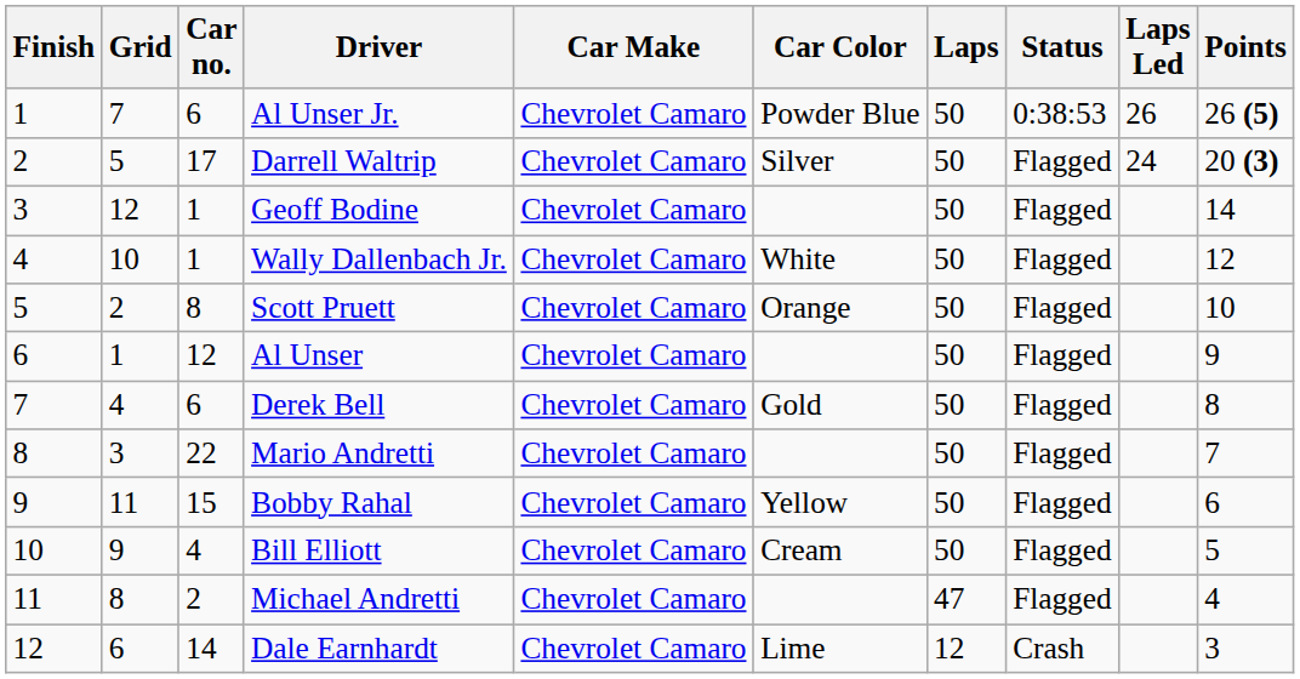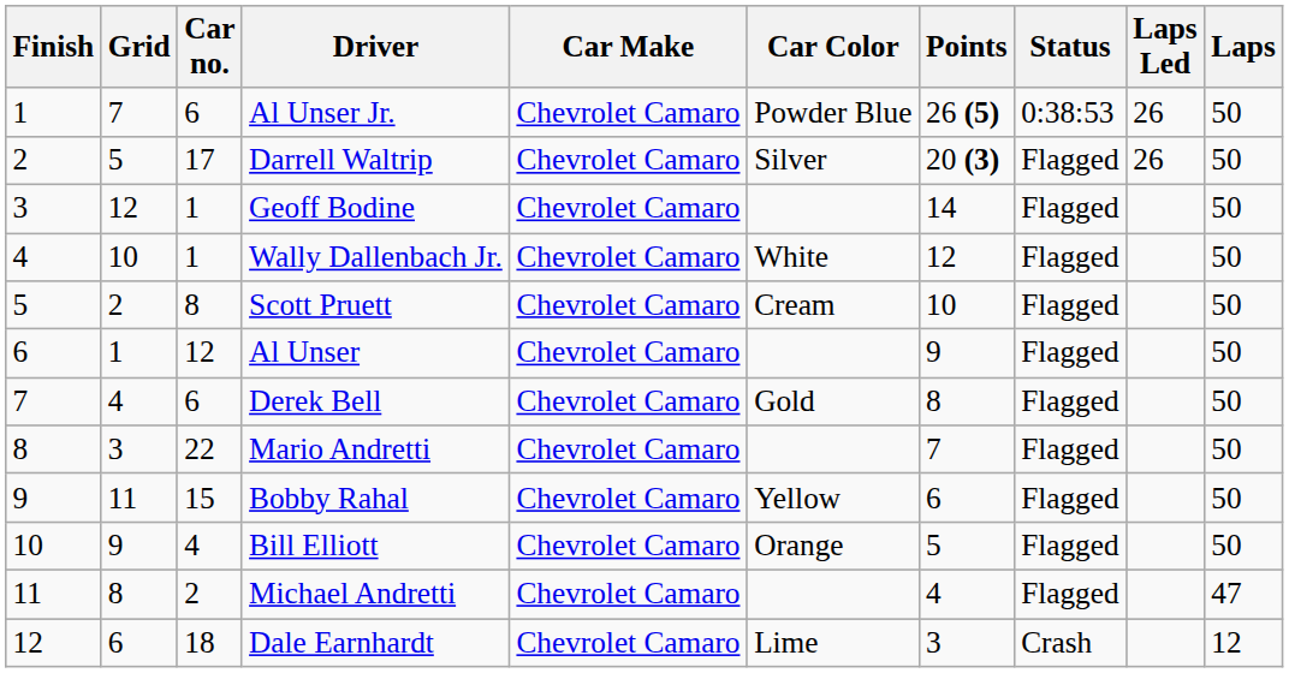 <table class="wikitable">
 <tr>
 <th>Finish</th>
 <th>Grid</th>
 <th>Car<br>no.</th>
 <th>Driver</th>
 <th>Car Make</th>
 <th>Car Color</th>
-<th>Laps</th>
+<th>Points</th>
 <th>Status</th>
 <th>Laps<br>Led</th>
-<th>Points</th>
+<th>Laps</th>
 </tr>
 <tr>
 <td>1</td>
 <td>7</td>
 <td>6</td>
 <td> <a href='#'>Al Unser Jr.</a></td>
 <td><a href='#'>Chevrolet Camaro</a></td>
 <td><div> Powder Blue</div></td>
-<td>50</td>
+<td>26 <strong>(5)</strong></td>
 <td>0:38:53</td>
 <td>26</td>
-<td>26 <strong>(5)</strong></td>
+<td>50</td>
 </tr>
 <tr>
 <td>2</td>
 <td>5</td>
 <td>17</td>
 <td> <a href='#'>Darrell Waltrip</a></td>
 <td><a href='#'>Chevrolet Camaro</a></td>
 <td><div> Silver</div></td>
+<td>20 <strong>(3)</strong></td>
+<td>Flagged</td>
+<td>26</td>
 <td>50</td>
-<td>Flagged</td>
-<td>24</td>
-<td>20 <strong>(3)</strong></td>
 </tr>
 <tr>
 <td>3</td>
 <td>12</td>
 <td>1</td>
 <td> <a href='#'>Geoff Bodine</a></td>
 <td><a href='#'>Chevrolet Camaro</a></td>
 <td><div></div></td>
-<td>50</td>
+<td>14</td>
 <td>Flagged</td>
 <td></td>
-<td>14</td>
+<td>50</td>
 </tr>
 <tr>
 <td>4</td>
 <td>10</td>
 <td>1</td>
 <td> <a href='#'>Wally Dallenbach Jr.</a></td>
 <td><a href='#'>Chevrolet Camaro</a></td>
 <td><div> White</div></td>
-<td>50</td>
+<td>12</td>
 <td>Flagged</td>
 <td></td>
-<td>12</td>
+<td>50</td>
 </tr>
 <tr>
 <td>5</td>
 <td>2</td>
 <td>8</td>
 <td> <a href='#'>Scott Pruett</a></td>
 <td><a href='#'>Chevrolet Camaro</a></td>
-<td><div> Orange</div></td>
-<td>50</td>
+<td><div> Cream</div></td>
+<td>10</td>
 <td>Flagged</td>
 <td></td>
-<td>10</td>
+<td>50</td>
 </tr>
 <tr>
 <td>6</td>
 <td>1</td>
 <td>12</td>
 <td> <a href='#'>Al Unser</a></td>
 <td><a href='#'>Chevrolet Camaro</a></td>
 <td><div></div></td>
-<td>50</td>
+<td>9</td>
 <td>Flagged</td>
 <td></td>
-<td>9</td>
+<td>50</td>
 </tr>
 <tr>
 <td>7</td>
 <td>4</td>
 <td>6</td>
 <td> <a href='#'>Derek Bell</a></td>
 <td><a href='#'>Chevrolet Camaro</a></td>
 <td><div> Gold</div></td>
-<td>50</td>
+<td>8</td>
 <td>Flagged</td>
 <td></td>
-<td>8</td>
+<td>50</td>
 </tr>
 <tr>
 <td>8</td>
 <td>3</td>
 <td>22</td>
 <td> <a href='#'>Mario Andretti</a></td>
 <td><a href='#'>Chevrolet Camaro</a></td>
 <td><div></div></td>
-<td>50</td>
+<td>7</td>
 <td>Flagged</td>
 <td></td>
-<td>7</td>
+<td>50</td>
 </tr>
 <tr>
 <td>9</td>
 <td>11</td>
 <td>15</td>
 <td> <a href='#'>Bobby Rahal</a></td>
 <td><a href='#'>Chevrolet Camaro</a></td>
 <td><div> Yellow</div></td>
-<td>50</td>
+<td>6</td>
 <td>Flagged</td>
 <td></td>
-<td>6</td>
+<td>50</td>
 </tr>
 <tr>
 <td>10</td>
 <td>9</td>
 <td>4</td>
 <td> <a href='#'>Bill Elliott</a></td>
 <td><a href='#'>Chevrolet Camaro</a></td>
-<td><div> Cream</div></td>
-<td>50</td>
+<td><div> Orange</div></td>
+<td>5</td>
 <td>Flagged</td>
 <td></td>
-<td>5</td>
+<td>50</td>
 </tr>
 <tr>
 <td>11</td>
 <td>8</td>
 <td>2</td>
 <td> <a href='#'>Michael Andretti</a></td>
 <td><a href='#'>Chevrolet Camaro</a></td>
 <td><div></div></td>
-<td>47</td>
+<td>4</td>
 <td>Flagged</td>
 <td></td>
-<td>4</td>
+<td>47</td>
 </tr>
 <tr>
 <td>12</td>
 <td>6</td>
-<td>14</td>
+<td>18</td>
 <td> <a href='#'>Dale Earnhardt</a></td>
 <td><a href='#'>Chevrolet Camaro</a></td>
 <td><div> Lime</div></td>
-<td>12</td>
+<td>3</td>
 <td>Crash</td>
 <td></td>
-<td>3</td>
+<td>12</td>
 </tr>
 </table>
